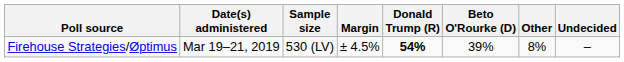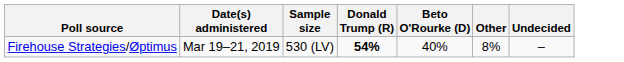 <table class="wikitable" style="font-size:90%;text-align:center;">
 <tr valign=bottom style="font-size:90%;">
 <th>Poll source</th>
 <th>Date(s)<br>administered</th>
 <th>Sample<br>size</th>
-<th>Margin<br></th>
 <th>Donald<br>Trump (R)</th>
 <th>Beto<br>O'Rourke (D)</th>
 <th>Other</th>
 <th>Undecided</th>
 </tr>
 <tr>
 <td style="text-align:left;"><a href='#'>Firehouse Strategies</a>/<a href='#'>Øptimus</a></td>
 <td>Mar 19–21, 2019</td>
 <td>530 (LV)</td>
-<td>± 4.5%</td>
 <td><strong>54%</strong></td>
-<td>39%</td>
+<td>40%</td>
 <td>8%</td>
 <td>–</td>
 </tr>
 </table>
